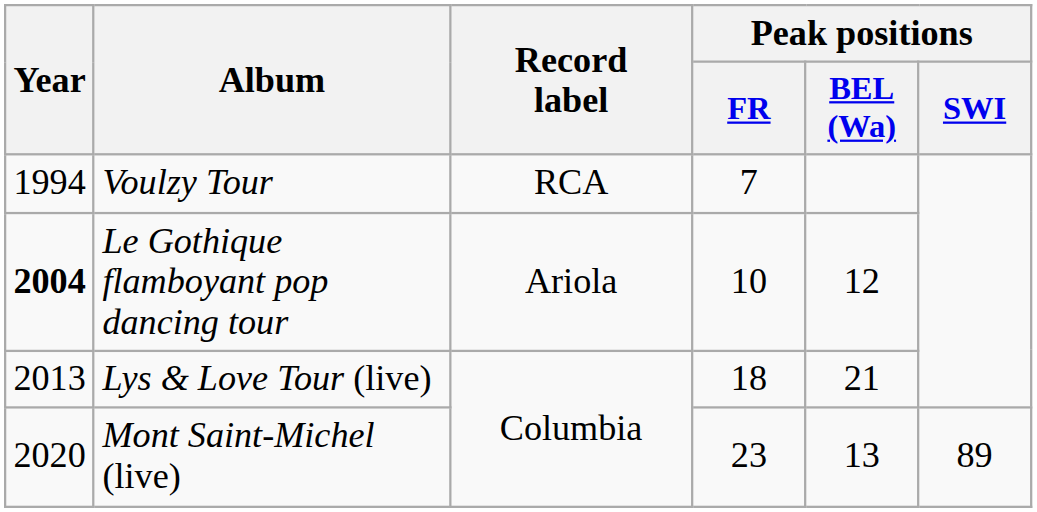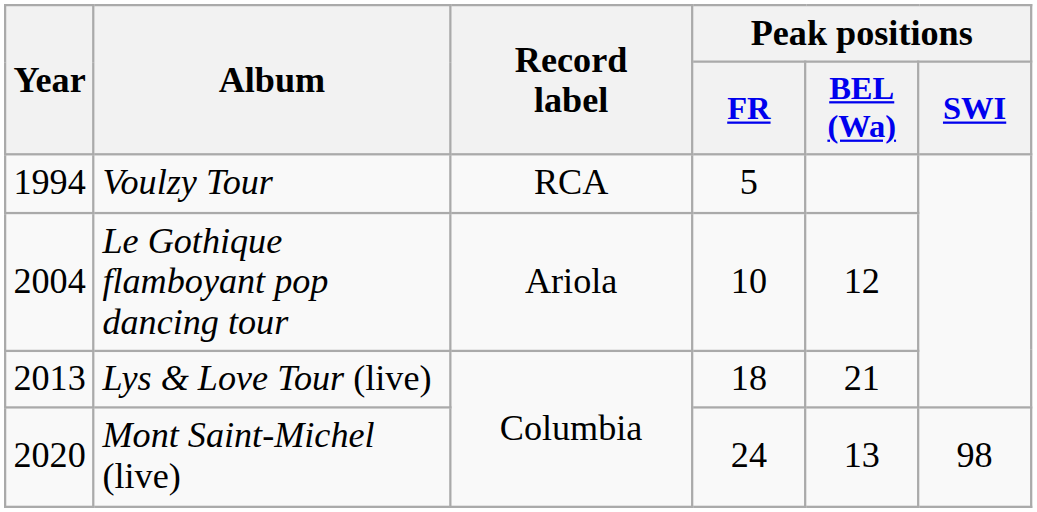 <table class="wikitable">
 <tr>
 <th rowspan="2" style="text-align:center; width:10px;">Year</th>
 <th rowspan="2" style="text-align:center; width:150px;">Album</th>
 <th rowspan="2" style="text-align:center; width:100px;">Record<br>label</th>
 <th colspan="3" style="text-align:center; width:20px;">Peak positions</th>
 </tr>
 <tr>
 <th scope="col" style="width:3em;font-size:90%;"><a href='#'>FR</a><br></th>
 <th scope="col" style="width:3em;font-size:90%;"><a href='#'>BEL <br>(Wa)</a><br></th>
 <th scope="col" style="width:3em;font-size:90%;"><a href='#'>SWI</a></th>
 </tr>
 <tr>
 <td style="text-align:center;">1994</td>
 <td><em>Voulzy Tour</em></td>
 <td style="text-align:center;">RCA</td>
-<td style="text-align:center;">7</td>
+<td style="text-align:center;">5</td>
 <td style="text-align:center;"></td>
 </tr>
 <tr>
-<td style="text-align:center;"><strong>2004</strong></td>
+<td style="text-align:center;">2004</td>
 <td><em>Le Gothique flamboyant pop dancing tour</em></td>
 <td style="text-align:center;">Ariola</td>
 <td style="text-align:center;">10</td>
 <td style="text-align:center;">12</td>
 </tr>
 <tr>
 <td style="text-align:center;">2013</td>
 <td><em>Lys & Love Tour</em> (live)</td>
 <td style="text-align:center;" rowspan=2>Columbia</td>
 <td style="text-align:center;">18</td>
 <td style="text-align:center;">21</td>
 </tr>
 <tr>
 <td style="text-align:center;">2020</td>
 <td><em>Mont Saint-Michel</em> (live)</td>
-<td style="text-align:center;">23<br></td>
+<td style="text-align:center;">24<br></td>
 <td style="text-align:center;">13</td>
-<td style="text-align:center;">89</td>
+<td style="text-align:center;">98</td>
 </tr>
 </table>
